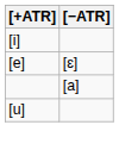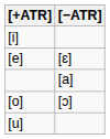 <table class="wikitable">
 <tr>
 <th>[+ATR]</th>
 <th>[−ATR]</th>
 </tr>
 <tr>
 <td>[i]</td>
 <td></td>
 </tr>
 <tr>
 <td>[e]</td>
 <td>[ɛ]</td>
 </tr>
 <tr>
 <td></td>
 <td>[a]</td>
 </tr>
 <tr>
+<td>[o]</td>
+<td>[ɔ]</td>
+</tr>
+<tr>
 <td>[u]</td>
 <td></td>
 </tr>
 </table>
